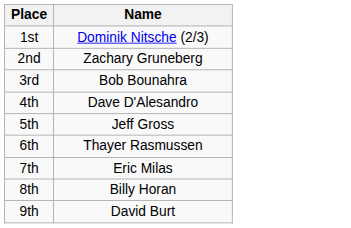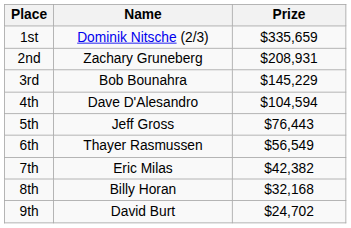 <table class="wikitable">
 <tr>
 <th width="50">Place</th>
 <th width="200">Name</th>
+<th width="125">Prize</th>
 </tr>
 <tr>
 <td align = "center">1st</td>
 <td align = "center"><a href='#'>Dominik Nitsche</a> (2/3)</td>
+<td align = "center">$335,659</td>
 </tr>
 <tr>
 <td align = "center">2nd</td>
 <td align = "center">Zachary Gruneberg</td>
+<td align = "center">$208,931</td>
 </tr>
 <tr>
 <td align = "center">3rd</td>
 <td align = "center">Bob Bounahra</td>
+<td align = "center">$145,229</td>
 </tr>
 <tr>
 <td align = "center">4th</td>
 <td align = "center">Dave D'Alesandro</td>
+<td align = "center">$104,594</td>
 </tr>
 <tr>
 <td align = "center">5th</td>
 <td align = "center">Jeff Gross</td>
+<td align = "center">$76,443</td>
 </tr>
 <tr>
 <td align = "center">6th</td>
 <td align = "center">Thayer Rasmussen</td>
+<td align = "center">$56,549</td>
 </tr>
 <tr>
 <td align = "center">7th</td>
 <td align = "center">Eric Milas</td>
+<td align = "center">$42,382</td>
 </tr>
 <tr>
 <td align = "center">8th</td>
 <td align = "center">Billy Horan</td>
+<td align = "center">$32,168</td>
 </tr>
 <tr>
 <td align = "center">9th</td>
 <td align = "center">David Burt</td>
+<td align = "center">$24,702</td>
 </tr>
 </table>
